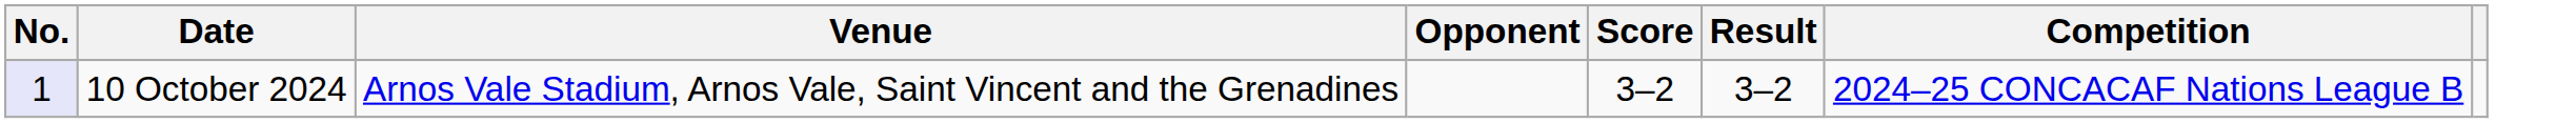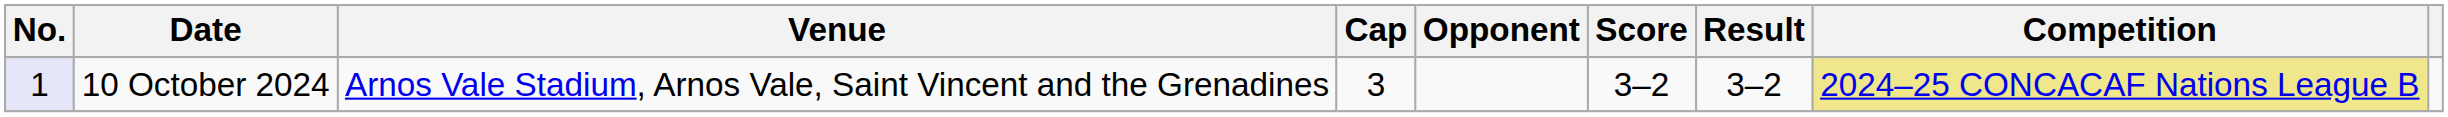 <table class="wikitable sortable">
 <tr>
 <th scope="col">No.</th>
 <th scope="col">Date</th>
 <th scope="col">Venue</th>
+<th scope="col">Cap</th>
 <th scope="col">Opponent</th>
 <th scope="col">Score</th>
 <th scope="col">Result</th>
 <th scope="col">Competition</th>
 <th scope="col" class="unsortable"></th>
 </tr>
 <tr>
 <td style="background: lavender; text-align: center;">1</td>
 <td>10 October 2024</td>
 <td><a href='#'>Arnos Vale Stadium</a>, Arnos Vale, Saint Vincent and the Grenadines</td>
+<td style="text-align: center;">3</td>
 <td></td>
 <td style="text-align: center;">3–2</td>
 <td style="text-align: center;">3–2</td>
-<td><a href='#'>2024–25 CONCACAF Nations League B</a></td>
+<td style="background: khaki;"><a href='#'>2024–25 CONCACAF Nations League B</a></td>
 <td style="text-align: center;"></td>
 </tr>
 </table>
